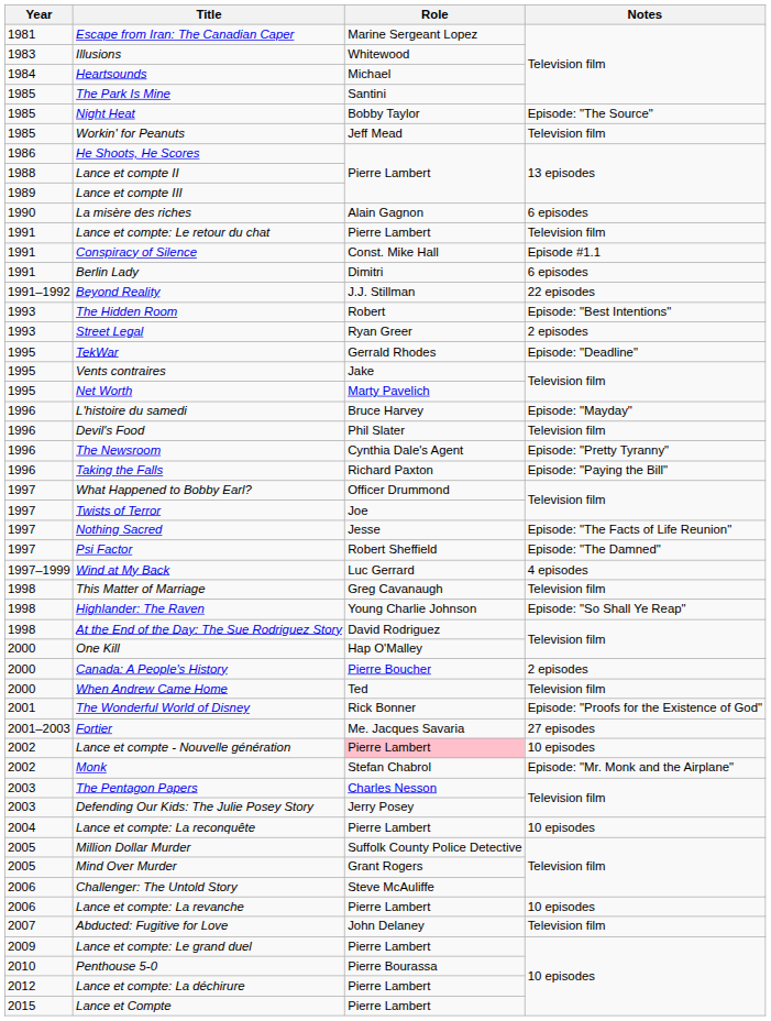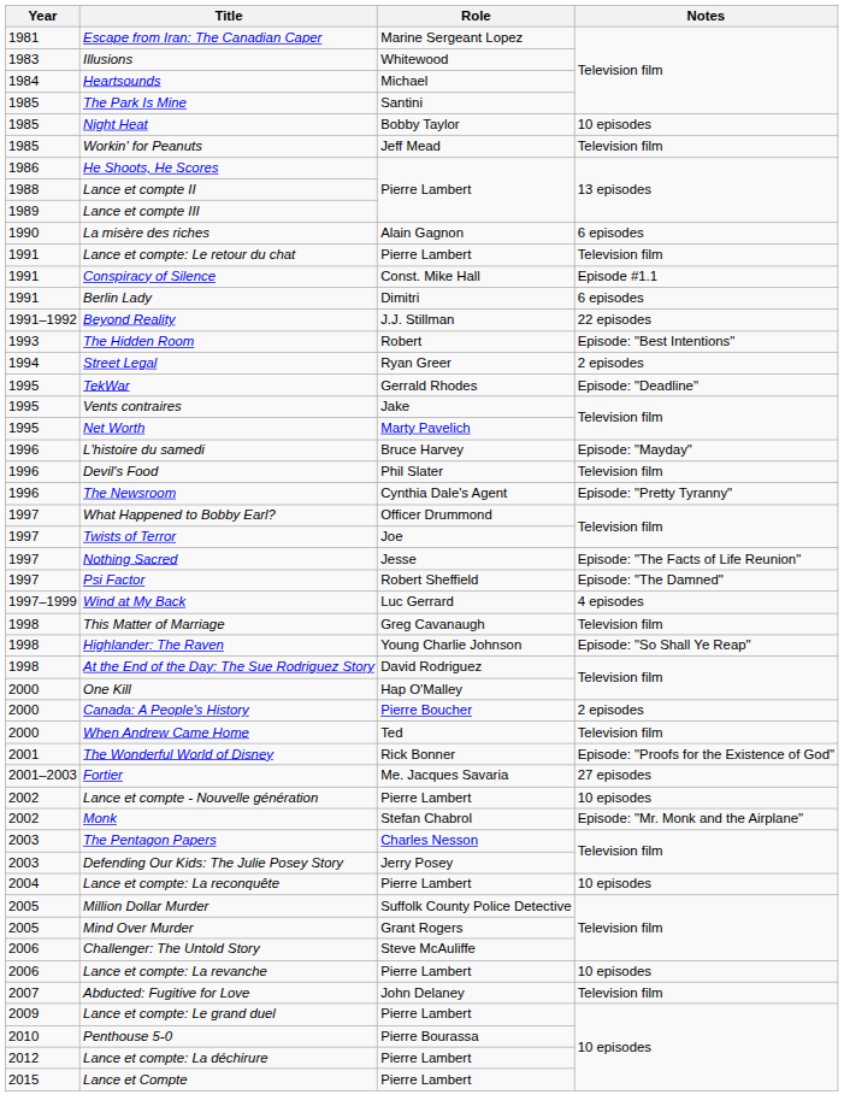 <table class="wikitable sortable">
 <tr>
 <th>Year</th>
 <th>Title</th>
 <th>Role</th>
 <th>Notes</th>
 </tr>
 <tr>
 <td>1981</td>
 <td><em><a href='#'>Escape from Iran: The Canadian Caper</a></em></td>
 <td>Marine Sergeant Lopez</td>
 <td rowspan="4">Television film</td>
 </tr>
 <tr>
 <td>1983</td>
 <td><em>Illusions</em></td>
 <td>Whitewood</td>
 </tr>
 <tr>
 <td>1984</td>
 <td><em><a href='#'>Heartsounds</a></em></td>
 <td>Michael</td>
 </tr>
 <tr>
 <td>1985</td>
 <td><a href='#'><em>The Park Is Mine</em></a></td>
 <td>Santini</td>
 </tr>
 <tr>
 <td>1985</td>
 <td><em><a href='#'>Night Heat</a></em></td>
 <td>Bobby Taylor</td>
-<td>Episode: "The Source"</td>
+<td>10 episodes</td>
 </tr>
 <tr>
 <td>1985</td>
 <td><em>Workin' for Peanuts</em></td>
 <td>Jeff Mead</td>
 <td>Television film</td>
 </tr>
 <tr>
 <td>1986</td>
 <td><em><a href='#'>He Shoots, He Scores</a></em></td>
 <td rowspan="3">Pierre Lambert</td>
 <td rowspan="3">13 episodes</td>
 </tr>
 <tr>
 <td>1988</td>
 <td><em>Lance et compte II</em></td>
 </tr>
 <tr>
 <td>1989</td>
 <td><em>Lance et compte III</em></td>
 </tr>
 <tr>
 <td>1990</td>
 <td><em>La misère des riches</em></td>
 <td>Alain Gagnon</td>
 <td>6 episodes</td>
 </tr>
 <tr>
 <td>1991</td>
 <td><em>Lance et compte: Le retour du chat</em></td>
 <td>Pierre Lambert</td>
 <td>Television film</td>
 </tr>
 <tr>
 <td>1991</td>
 <td><a href='#'><em>Conspiracy of Silence</em></a></td>
 <td>Const. Mike Hall</td>
 <td>Episode #1.1</td>
 </tr>
 <tr>
 <td>1991</td>
 <td><em>Berlin Lady</em></td>
 <td>Dimitri</td>
 <td>6 episodes</td>
 </tr>
 <tr>
 <td>1991–1992</td>
 <td><a href='#'><em>Beyond Reality</em></a></td>
 <td>J.J. Stillman</td>
 <td>22 episodes</td>
 </tr>
 <tr>
 <td>1993</td>
 <td><a href='#'><em>The Hidden Room</em></a></td>
 <td>Robert</td>
 <td>Episode: "Best Intentions"</td>
 </tr>
 <tr>
-<td>1993</td>
+<td>1994</td>
 <td><a href='#'><em>Street Legal</em></a></td>
 <td>Ryan Greer</td>
 <td>2 episodes</td>
 </tr>
 <tr>
 <td>1995</td>
 <td><a href='#'><em>TekWar</em></a></td>
 <td>Gerrald Rhodes</td>
 <td>Episode: "Deadline"</td>
 </tr>
 <tr>
 <td>1995</td>
 <td><em>Vents contraires</em></td>
 <td>Jake</td>
 <td rowspan="2">Television film</td>
 </tr>
 <tr>
 <td>1995</td>
 <td><a href='#'><em>Net Worth</em></a></td>
 <td><a href='#'>Marty Pavelich</a></td>
 </tr>
 <tr>
 <td>1996</td>
 <td><em>L'histoire du samedi</em></td>
 <td>Bruce Harvey</td>
 <td>Episode: "Mayday"</td>
 </tr>
 <tr>
 <td>1996</td>
 <td><em>Devil's Food</em></td>
 <td>Phil Slater</td>
 <td>Television film</td>
 </tr>
 <tr>
 <td>1996</td>
 <td><a href='#'><em>The Newsroom</em></a></td>
 <td>Cynthia Dale's Agent</td>
 <td>Episode: "Pretty Tyranny"</td>
-</tr>
-<tr>
-<td>1996</td>
-<td><em><a href='#'>Taking the Falls</a></em></td>
-<td>Richard Paxton</td>
-<td>Episode: "Paying the Bill"</td>
 </tr>
 <tr>
 <td>1997</td>
 <td><em>What Happened to Bobby Earl?</em></td>
 <td>Officer Drummond</td>
 <td rowspan="2">Television film</td>
 </tr>
 <tr>
 <td>1997</td>
 <td><em><a href='#'>Twists of Terror</a></em></td>
 <td>Joe</td>
 </tr>
 <tr>
 <td>1997</td>
 <td><a href='#'><em>Nothing Sacred</em></a></td>
 <td>Jesse</td>
 <td>Episode: "The Facts of Life Reunion"</td>
 </tr>
 <tr>
 <td>1997</td>
 <td><em><a href='#'>Psi Factor</a></em></td>
 <td>Robert Sheffield</td>
 <td>Episode: "The Damned"</td>
 </tr>
 <tr>
 <td>1997–1999</td>
 <td><em><a href='#'>Wind at My Back</a></em></td>
 <td>Luc Gerrard</td>
 <td>4 episodes</td>
 </tr>
 <tr>
 <td>1998</td>
 <td><em>This Matter of Marriage</em></td>
 <td>Greg Cavanaugh</td>
 <td>Television film</td>
 </tr>
 <tr>
 <td>1998</td>
 <td><em><a href='#'>Highlander: The Raven</a></em></td>
 <td>Young Charlie Johnson</td>
 <td>Episode: "So Shall Ye Reap"</td>
 </tr>
 <tr>
 <td>1998</td>
 <td><em><a href='#'>At the End of the Day: The Sue Rodriguez Story</a></em></td>
 <td>David Rodriguez</td>
 <td rowspan="2">Television film</td>
 </tr>
 <tr>
 <td>2000</td>
 <td><em>One Kill</em></td>
 <td>Hap O'Malley</td>
 </tr>
 <tr>
 <td>2000</td>
 <td><em><a href='#'>Canada: A People's History</a></em></td>
 <td><a href='#'>Pierre Boucher</a></td>
 <td>2 episodes</td>
 </tr>
 <tr>
 <td>2000</td>
 <td><em><a href='#'>When Andrew Came Home</a></em></td>
 <td>Ted</td>
 <td>Television film</td>
 </tr>
 <tr>
 <td>2001</td>
 <td><em><a href='#'>The Wonderful World of Disney</a></em></td>
 <td>Rick Bonner</td>
 <td>Episode: "Proofs for the Existence of God"</td>
 </tr>
 <tr>
 <td>2001–2003</td>
 <td><a href='#'><em>Fortier</em></a></td>
 <td>Me. Jacques Savaria</td>
 <td>27 episodes</td>
 </tr>
 <tr>
 <td>2002</td>
 <td><em>Lance et compte - Nouvelle génération</em></td>
-<td style="background: pink;">Pierre Lambert</td>
+<td>Pierre Lambert</td>
 <td>10 episodes</td>
 </tr>
 <tr>
 <td>2002</td>
 <td><a href='#'><em>Monk</em></a></td>
 <td>Stefan Chabrol</td>
 <td>Episode: "Mr. Monk and the Airplane"</td>
 </tr>
 <tr>
 <td>2003</td>
 <td><a href='#'><em>The Pentagon Papers</em></a></td>
 <td><a href='#'>Charles Nesson</a></td>
 <td rowspan="2">Television film</td>
 </tr>
 <tr>
 <td>2003</td>
 <td><em>Defending Our Kids: The Julie Posey Story</em></td>
 <td>Jerry Posey</td>
 </tr>
 <tr>
 <td>2004</td>
 <td><em>Lance et compte: La reconquête</em></td>
 <td>Pierre Lambert</td>
 <td>10 episodes</td>
 </tr>
 <tr>
 <td>2005</td>
 <td><em>Million Dollar Murder</em></td>
 <td>Suffolk County Police Detective</td>
 <td rowspan="3">Television film</td>
 </tr>
 <tr>
 <td>2005</td>
 <td><em>Mind Over Murder</em></td>
 <td>Grant Rogers</td>
 </tr>
 <tr>
 <td>2006</td>
 <td><em>Challenger: The Untold Story</em></td>
 <td>Steve McAuliffe</td>
 </tr>
 <tr>
 <td>2006</td>
 <td><em>Lance et compte: La revanche</em></td>
 <td>Pierre Lambert</td>
 <td>10 episodes</td>
 </tr>
 <tr>
 <td>2007</td>
 <td><em>Abducted: Fugitive for Love</em></td>
 <td>John Delaney</td>
 <td>Television film</td>
 </tr>
 <tr>
 <td>2009</td>
 <td><em>Lance et compte: Le grand duel</em></td>
 <td>Pierre Lambert</td>
 <td rowspan="4">10 episodes</td>
 </tr>
 <tr>
 <td>2010</td>
 <td><em>Penthouse 5-0</em></td>
 <td>Pierre Bourassa</td>
 </tr>
 <tr>
 <td>2012</td>
 <td><em>Lance et compte: La déchirure</em></td>
 <td>Pierre Lambert</td>
 </tr>
 <tr>
 <td>2015</td>
 <td><em>Lance et Compte</em></td>
 <td>Pierre Lambert</td>
 </tr>
 </table>
